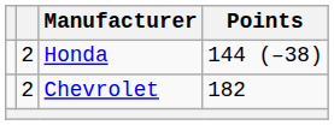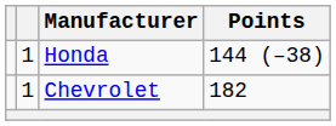 <table class="wikitable" style="font-size: 95%;">
 <tr>
 <th scope="col"></th>
 <th scope="col"></th>
 <th scope="col">Manufacturer</th>
 <th scope="col">Points</th>
 </tr>
 <tr>
 <td align="left"></td>
-<td align="center">2</td>
+<td align="center">1</td>
 <td><a href='#'>Honda</a></td>
 <td>144 (–38)</td>
 </tr>
 <tr>
 <td align="left"></td>
-<td align="center">2</td>
+<td align="center">1</td>
 <td><a href='#'>Chevrolet</a></td>
 <td>182</td>
 </tr>
 <tr>
 <th colspan=4></th>
 </tr>
 </table>
